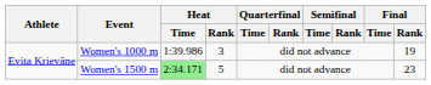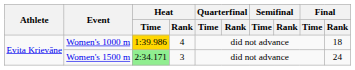 <table class="wikitable" style="font-size:90%">
 <tr>
 <th rowspan="2">Athlete</th>
 <th rowspan="2">Event</th>
 <th colspan="2">Heat</th>
 <th colspan="2">Quarterfinal</th>
 <th colspan="2">Semifinal</th>
 <th colspan="2">Final</th>
 </tr>
 <tr>
 <th>Time</th>
 <th>Rank</th>
 <th>Time</th>
 <th>Rank</th>
 <th>Time</th>
 <th>Rank</th>
 <th>Time</th>
 <th>Rank</th>
 </tr>
 <tr>
 <td rowspan=2><a href='#'>Evita Krievāne</a></td>
 <td><a href='#'>Women's 1000 m</a></td>
-<td align="center">1:39.986</td>
-<td align="center">3</td>
+<td align="center" style="background: gold;">1:39.986</td>
+<td align="center">4</td>
 <td colspan=5 align="center">did not advance</td>
-<td align="center">19</td>
+<td align="center">18</td>
 </tr>
 <tr>
 <td><a href='#'>Women's 1500 m</a></td>
 <td align="center" style="background: lightgreen;">2:34.171</td>
-<td align="center">5</td>
+<td align="center">3</td>
 <td colspan=5 align="center">did not advance</td>
-<td align="center">23</td>
+<td align="center">24</td>
 </tr>
 </table>
